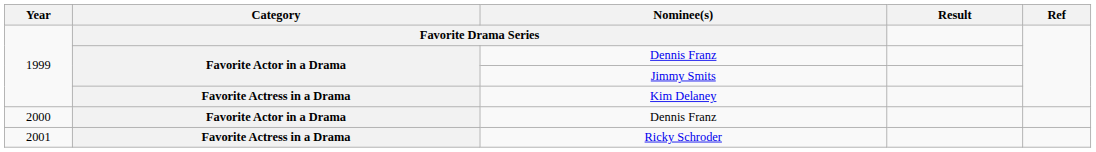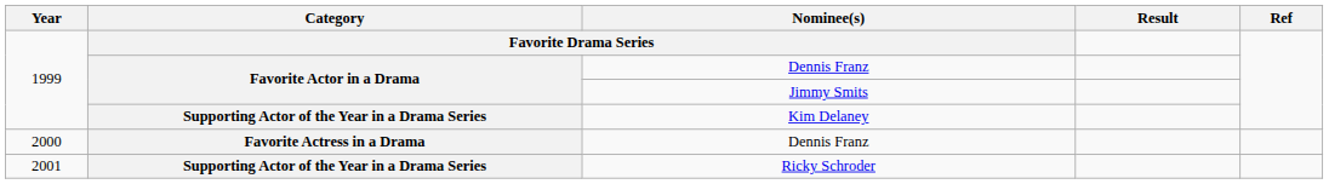 <table class="wikitable plainrowheaders" style="font-size: 90%; text-align:center" width=100%>
 <tr>
 <th scope="col" width="5%">Year</th>
 <th scope="col" width="30%">Category</th>
 <th scope="col" width="30%">Nominee(s)</th>
 <th scope="col" width="10%">Result</th>
 <th scope="col" width="5%">Ref</th>
 </tr>
 <tr>
 <td rowspan="4">1999</td>
 <th scope="row" style="text-align:center" colspan="2">Favorite Drama Series</th>
 <td></td>
 <td rowspan="4"></td>
 </tr>
 <tr>
 <th scope="row" style="text-align:center" rowspan="2">Favorite Actor in a Drama</th>
 <td><a href='#'>Dennis Franz</a></td>
 <td></td>
 </tr>
 <tr>
 <td><a href='#'>Jimmy Smits</a></td>
 <td></td>
 </tr>
 <tr>
-<th scope="row" style="text-align:center">Favorite Actress in a Drama</th>
+<th scope="row" style="text-align:center">Supporting Actor of the Year in a Drama Series</th>
 <td><a href='#'>Kim Delaney</a></td>
 <td></td>
 </tr>
 <tr>
 <td>2000</td>
-<th scope="row" style="text-align:center">Favorite Actor in a Drama</th>
+<th scope="row" style="text-align:center">Favorite Actress in a Drama</th>
 <td>Dennis Franz</td>
 <td></td>
 <td></td>
 </tr>
 <tr>
 <td>2001</td>
-<th scope="row" style="text-align:center">Favorite Actress in a Drama</th>
+<th scope="row" style="text-align:center">Supporting Actor of the Year in a Drama Series</th>
 <td><a href='#'>Ricky Schroder</a></td>
 <td></td>
 <td></td>
 </tr>
 </table>
